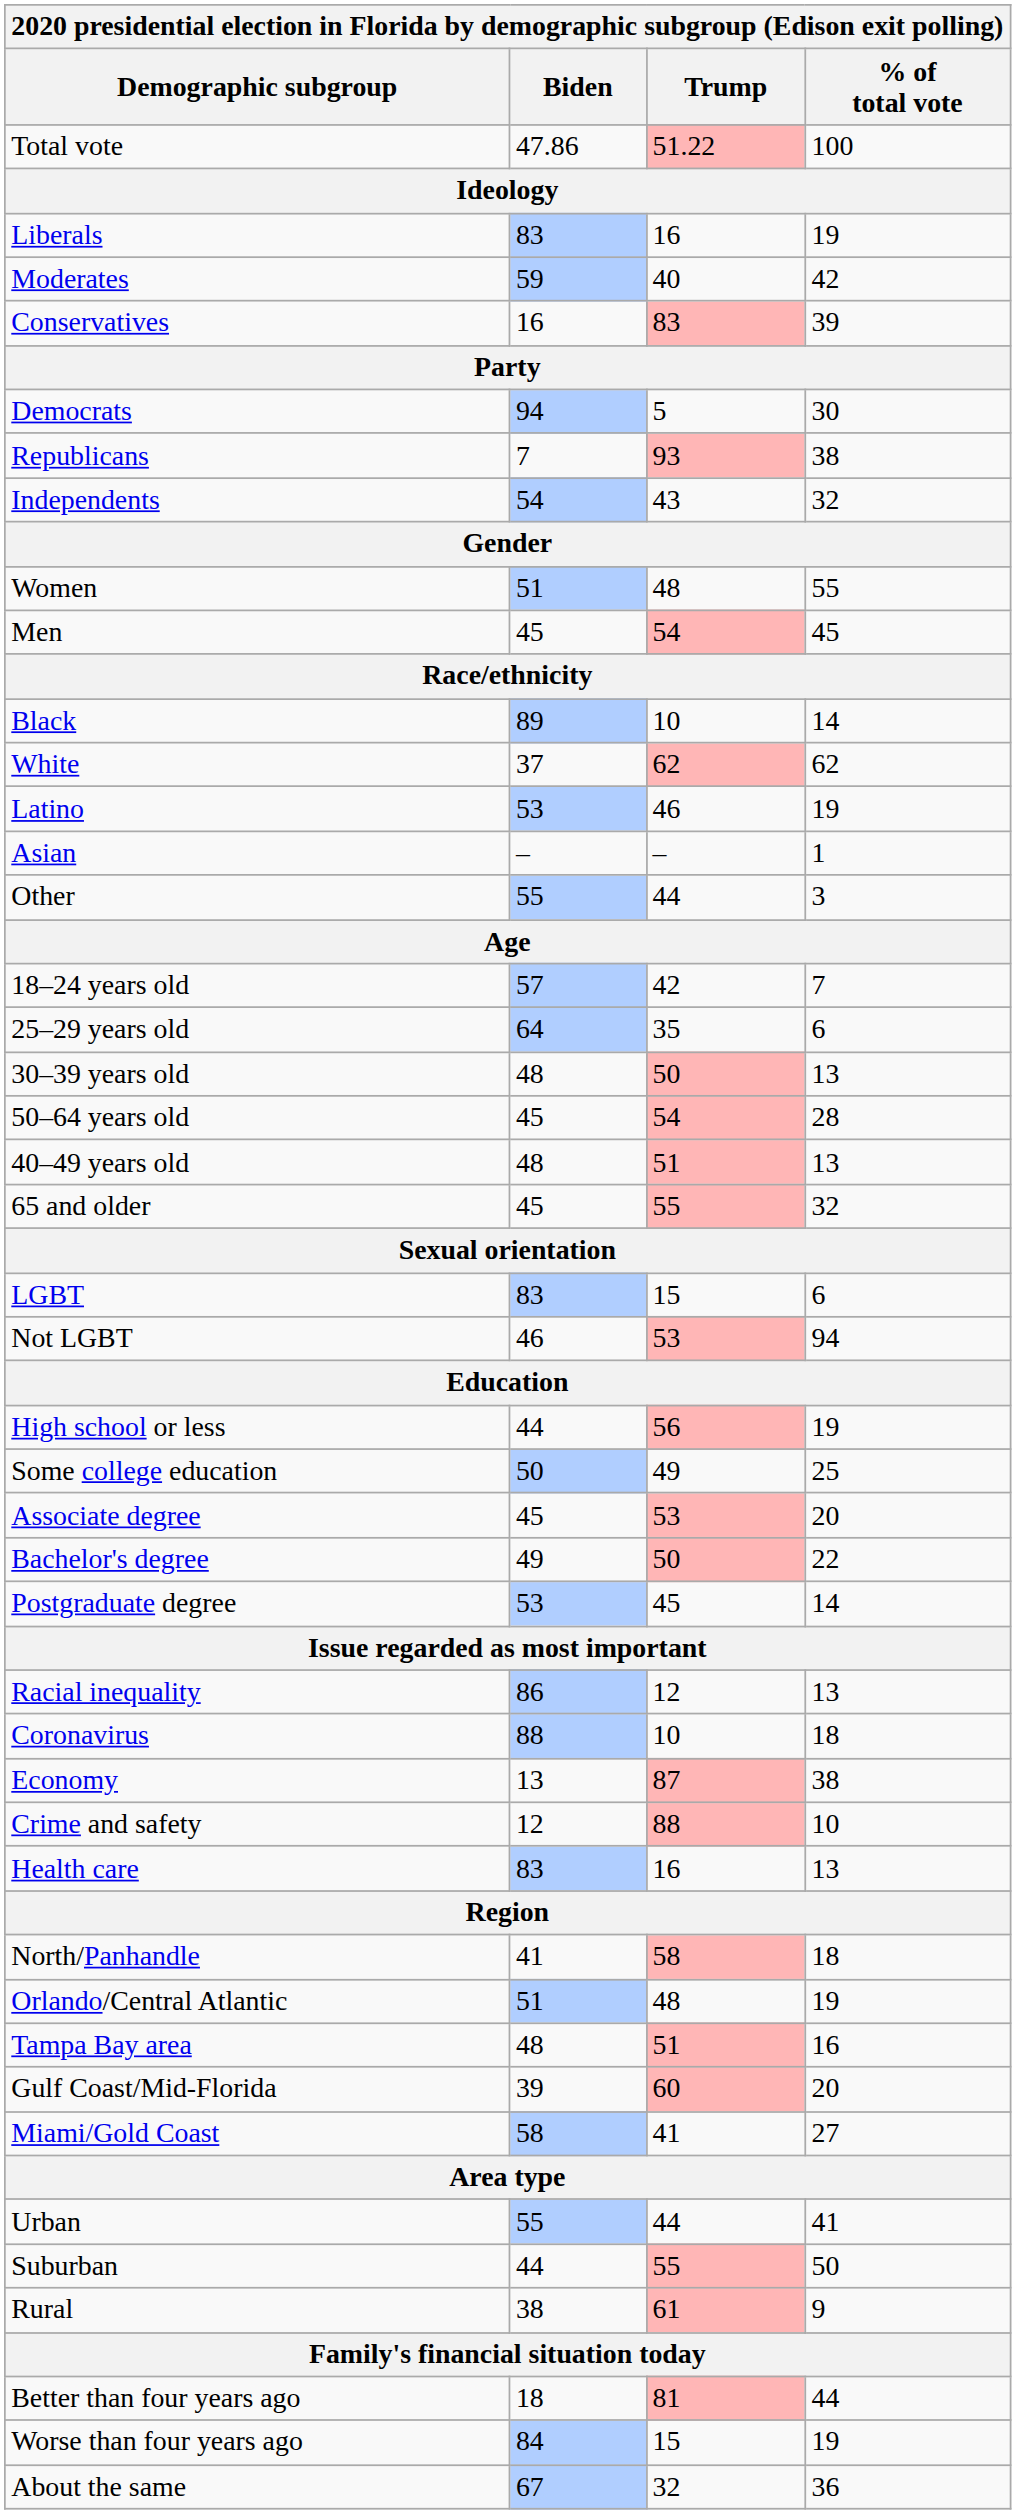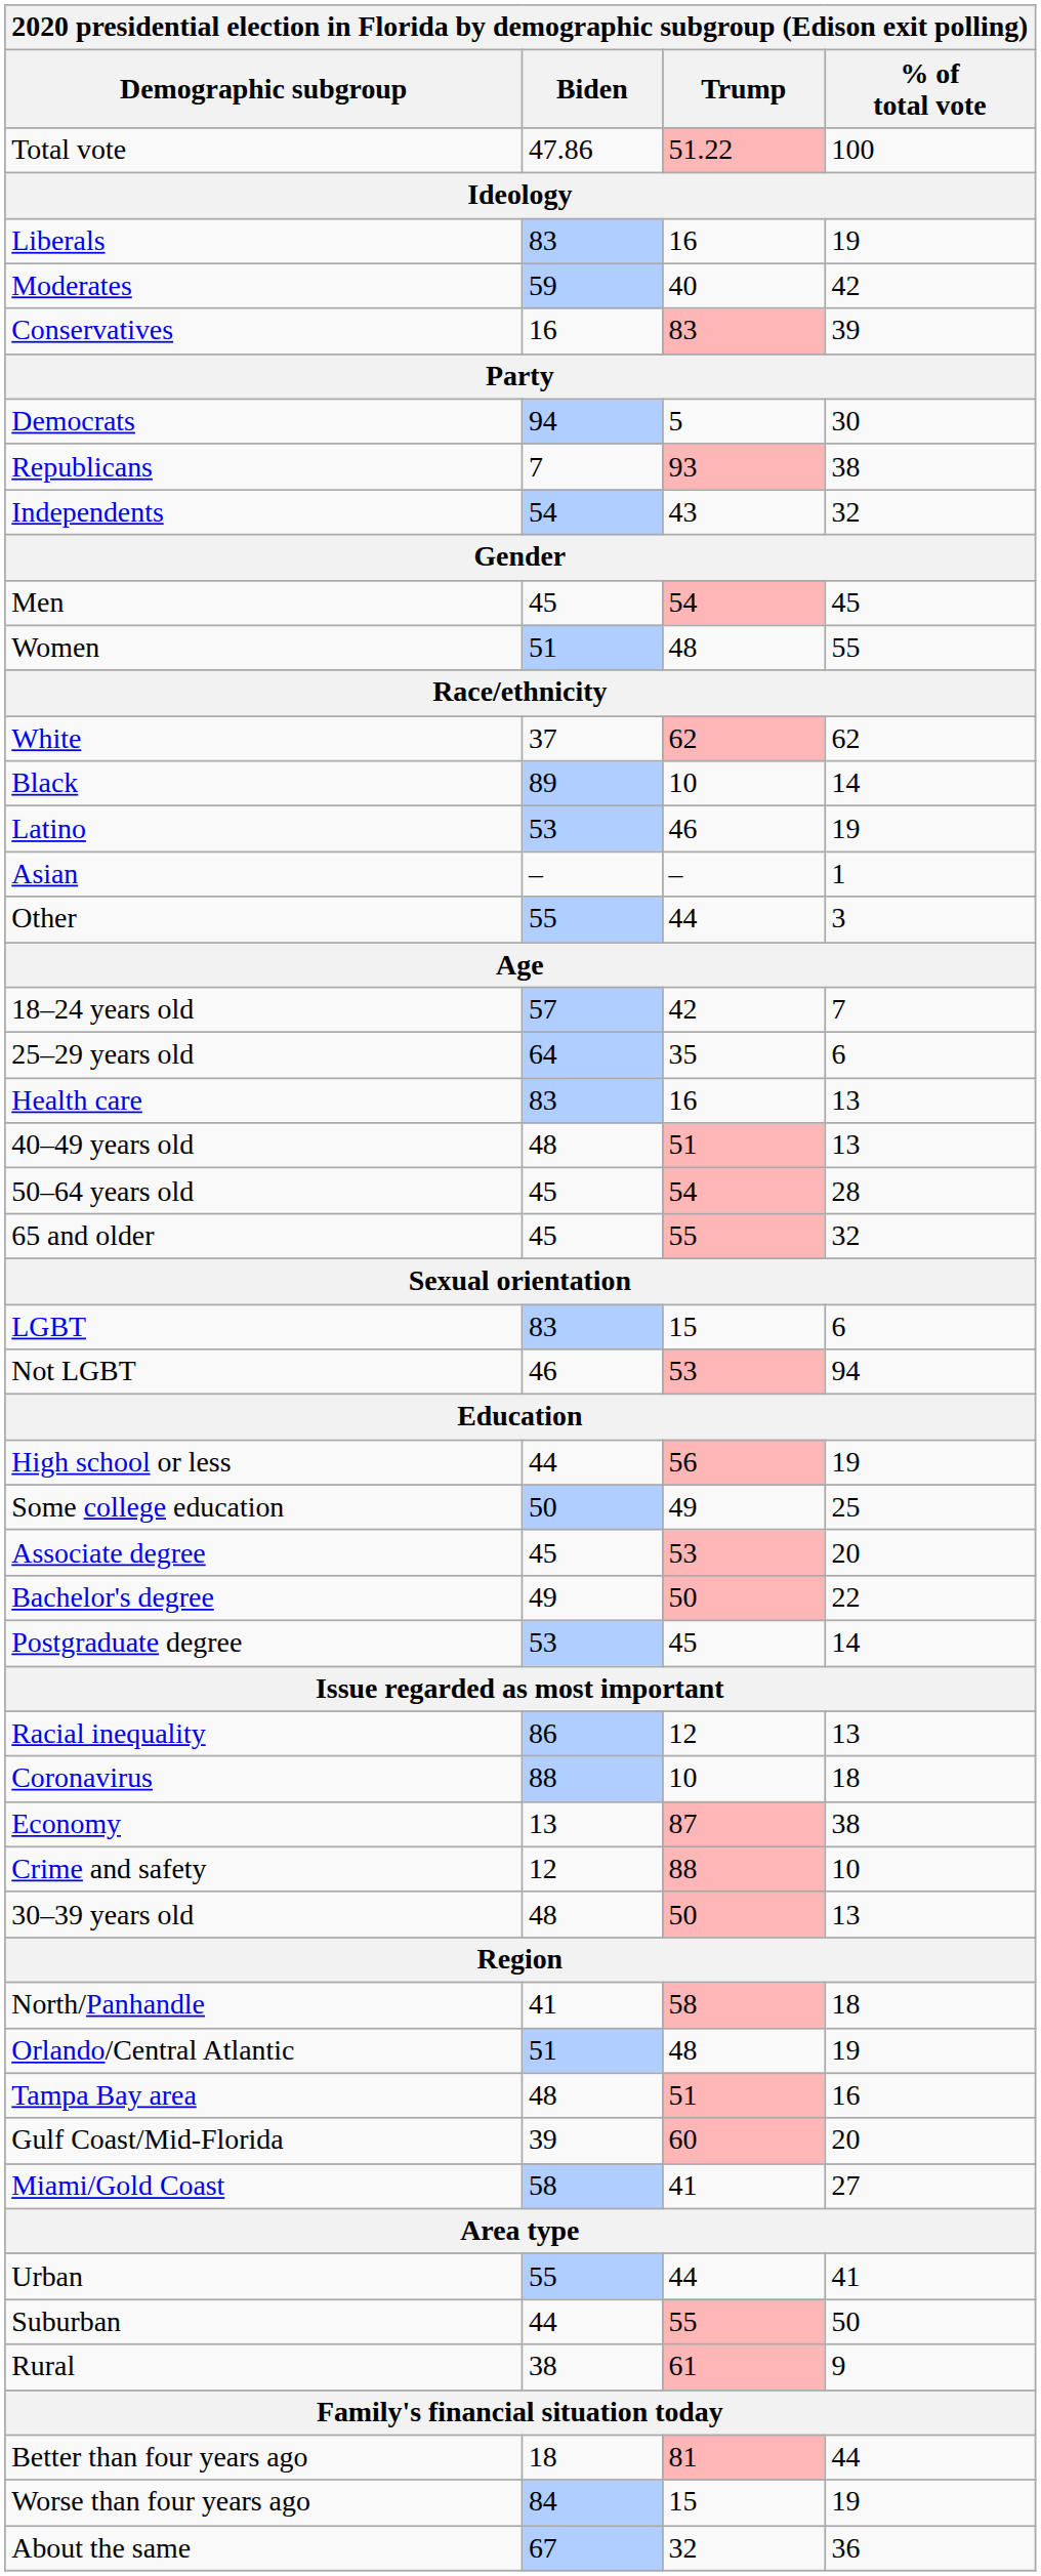 <table class="wikitable sortable">
 <tr>
 <th colspan="4">2020 presidential election in Florida by demographic subgroup (Edison exit polling)</th>
 </tr>
 <tr>
 <th>Demographic subgroup</th>
 <th>Biden</th>
 <th>Trump</th>
 <th>% of<br>total vote</th>
 </tr>
 <tr>
 <td>Total vote</td>
 <td>47.86</td>
 <td style="text-align:left; background:#ffb6b6;">51.22</td>
 <td>100</td>
 </tr>
 <tr>
 <th colspan="4">Ideology</th>
 </tr>
 <tr>
 <td><a href='#'>Liberals</a></td>
 <td style="text-align:left; background:#b0ceff;">83</td>
 <td>16</td>
 <td>19</td>
 </tr>
 <tr>
 <td><a href='#'>Moderates</a></td>
 <td style="text-align:left; background:#b0ceff;">59</td>
 <td>40</td>
 <td>42</td>
 </tr>
 <tr>
 <td><a href='#'>Conservatives</a></td>
 <td>16</td>
 <td style="text-align:left; background:#ffb6b6;">83</td>
 <td>39</td>
 </tr>
 <tr>
 <th colspan="4">Party</th>
 </tr>
 <tr>
 <td><a href='#'>Democrats</a></td>
 <td style="text-align:left; background:#b0ceff;">94</td>
 <td>5</td>
 <td>30</td>
 </tr>
 <tr>
 <td><a href='#'>Republicans</a></td>
 <td>7</td>
 <td style="text-align:left; background:#ffb6b6;">93</td>
 <td>38</td>
 </tr>
 <tr>
 <td><a href='#'>Independents</a></td>
 <td style="text-align:left; background:#b0ceff;">54</td>
 <td>43</td>
 <td>32</td>
 </tr>
 <tr>
 <th colspan="4">Gender</th>
 </tr>
 <tr>
+<td>Men</td>
+<td>45</td>
+<td style="text-align:left; background:#ffb6b6;">54</td>
+<td>45</td>
+</tr>
+<tr>
 <td>Women</td>
 <td style="text-align:left; background:#b0ceff;">51</td>
 <td>48</td>
 <td>55</td>
 </tr>
 <tr>
-<td>Men</td>
-<td>45</td>
-<td style="text-align:left; background:#ffb6b6;">54</td>
-<td>45</td>
+<th colspan="4">Race/ethnicity</th>
 </tr>
 <tr>
-<th colspan="4">Race/ethnicity</th>
+<td><a href='#'>White</a></td>
+<td>37</td>
+<td style="text-align:left; background:#ffb6b6;">62</td>
+<td>62</td>
 </tr>
 <tr>
 <td><a href='#'>Black</a></td>
 <td style="text-align:left; background:#b0ceff;">89</td>
 <td>10</td>
 <td>14</td>
-</tr>
-<tr>
-<td><a href='#'>White</a></td>
-<td>37</td>
-<td style="text-align:left; background:#ffb6b6;">62</td>
-<td>62</td>
 </tr>
 <tr>
 <td><a href='#'>Latino</a></td>
 <td style="text-align:left; background:#b0ceff;">53</td>
 <td>46</td>
 <td>19</td>
 </tr>
 <tr>
 <td><a href='#'>Asian</a></td>
 <td>–</td>
 <td>–</td>
 <td>1</td>
 </tr>
 <tr>
 <td>Other</td>
 <td style="text-align:left; background:#b0ceff;">55</td>
 <td>44</td>
 <td>3</td>
 </tr>
 <tr>
 <th colspan="4">Age</th>
 </tr>
 <tr>
 <td>18–24 years old</td>
 <td style="text-align:left; background:#b0ceff;">57</td>
 <td>42</td>
 <td>7</td>
 </tr>
 <tr>
 <td>25–29 years old</td>
 <td style="text-align:left; background:#b0ceff;">64</td>
 <td>35</td>
 <td>6</td>
 </tr>
 <tr>
-<td>30–39 years old</td>
+<td><a href='#'>Health care</a></td>
+<td style="text-align:left; background:#b0ceff;">83</td>
+<td>16</td>
+<td>13</td>
+</tr>
+<tr>
+<td>40–49 years old</td>
 <td>48</td>
-<td style="text-align:left; background:#ffb6b6;">50</td>
+<td style="text-align:left; background:#ffb6b6;">51</td>
 <td>13</td>
 </tr>
 <tr>
 <td>50–64 years old</td>
 <td>45</td>
 <td style="text-align:left; background:#ffb6b6;">54</td>
 <td>28</td>
-</tr>
-<tr>
-<td>40–49 years old</td>
-<td>48</td>
-<td style="text-align:left; background:#ffb6b6;">51</td>
-<td>13</td>
 </tr>
 <tr>
 <td>65 and older</td>
 <td>45</td>
 <td style="text-align:left; background:#ffb6b6;">55</td>
 <td>32</td>
 </tr>
 <tr>
 <th colspan="4">Sexual orientation</th>
 </tr>
 <tr>
 <td><a href='#'>LGBT</a></td>
 <td style="text-align:left; background:#b0ceff;">83</td>
 <td>15</td>
 <td>6</td>
 </tr>
 <tr>
 <td>Not LGBT</td>
 <td>46</td>
 <td style="text-align:left; background:#ffb6b6;">53</td>
 <td>94</td>
 </tr>
 <tr>
 <th colspan="4">Education</th>
 </tr>
 <tr>
 <td><a href='#'>High school</a> or less</td>
 <td>44</td>
 <td style="text-align:left; background:#ffb6b6;">56</td>
 <td>19</td>
 </tr>
 <tr>
 <td>Some <a href='#'>college</a> education</td>
 <td style="text-align:left; background:#b0ceff;">50</td>
 <td>49</td>
 <td>25</td>
 </tr>
 <tr>
 <td><a href='#'>Associate degree</a></td>
 <td>45</td>
 <td style="text-align:left; background:#ffb6b6;">53</td>
 <td>20</td>
 </tr>
 <tr>
 <td><a href='#'>Bachelor's degree</a></td>
 <td>49</td>
 <td style="text-align:left; background:#ffb6b6;">50</td>
 <td>22</td>
 </tr>
 <tr>
 <td><a href='#'>Postgraduate</a> degree</td>
 <td style="text-align:left; background:#b0ceff;">53</td>
 <td>45</td>
 <td>14</td>
 </tr>
 <tr>
 <th colspan="4">Issue regarded as most important</th>
 </tr>
 <tr>
 <td><a href='#'>Racial inequality</a></td>
 <td style="text-align:left; background:#b0ceff;">86</td>
 <td>12</td>
 <td>13</td>
 </tr>
 <tr>
 <td><a href='#'>Coronavirus</a></td>
 <td style="text-align:left; background:#b0ceff;">88</td>
 <td>10</td>
 <td>18</td>
 </tr>
 <tr>
 <td><a href='#'>Economy</a></td>
 <td>13</td>
 <td style="text-align:left; background:#ffb6b6;">87</td>
 <td>38</td>
 </tr>
 <tr>
 <td><a href='#'>Crime</a> and safety</td>
 <td>12</td>
 <td style="text-align:left; background:#ffb6b6;">88</td>
 <td>10</td>
 </tr>
 <tr>
-<td><a href='#'>Health care</a></td>
-<td style="text-align:left; background:#b0ceff;">83</td>
-<td>16</td>
+<td>30–39 years old</td>
+<td>48</td>
+<td style="text-align:left; background:#ffb6b6;">50</td>
 <td>13</td>
 </tr>
 <tr>
 <th colspan="4">Region</th>
 </tr>
 <tr>
 <td>North/<a href='#'>Panhandle</a></td>
 <td>41</td>
 <td style="text-align:left; background:#ffb6b6;">58</td>
 <td>18</td>
 </tr>
 <tr>
 <td><a href='#'>Orlando</a>/Central Atlantic</td>
 <td style="text-align:left; background:#b0ceff;">51</td>
 <td>48</td>
 <td>19</td>
 </tr>
 <tr>
 <td><a href='#'>Tampa Bay area</a></td>
 <td>48</td>
 <td style="text-align:left; background:#ffb6b6;">51</td>
 <td>16</td>
 </tr>
 <tr>
 <td>Gulf Coast/Mid-Florida</td>
 <td>39</td>
 <td style="text-align:left; background:#ffb6b6;">60</td>
 <td>20</td>
 </tr>
 <tr>
 <td><a href='#'>Miami/Gold Coast</a></td>
 <td style="text-align:left; background:#b0ceff;">58</td>
 <td>41</td>
 <td>27</td>
 </tr>
 <tr>
 <th colspan="4">Area type</th>
 </tr>
 <tr>
 <td>Urban</td>
 <td style="text-align:left; background:#b0ceff;">55</td>
 <td>44</td>
 <td>41</td>
 </tr>
 <tr>
 <td>Suburban</td>
 <td>44</td>
 <td style="text-align:left; background:#ffb6b6;">55</td>
 <td>50</td>
 </tr>
 <tr>
 <td>Rural</td>
 <td>38</td>
 <td style="text-align:left; background:#ffb6b6;">61</td>
 <td>9</td>
 </tr>
 <tr>
 <th colspan="4">Family's financial situation today</th>
 </tr>
 <tr>
 <td>Better than four years ago</td>
 <td>18</td>
 <td style="text-align:left; background:#ffb6b6;">81</td>
 <td>44</td>
 </tr>
 <tr>
 <td>Worse than four years ago</td>
 <td style="text-align:left; background:#b0ceff;">84</td>
 <td>15</td>
 <td>19</td>
 </tr>
 <tr>
 <td>About the same</td>
 <td style="text-align:left; background:#b0ceff;">67</td>
 <td>32</td>
 <td>36</td>
 </tr>
 </table>
